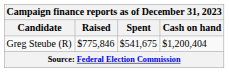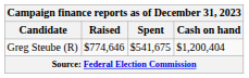 <table class="wikitable sortable">
 <tr>
 <th colspan=4>Campaign finance reports as of December 31, 2023</th>
 </tr>
 <tr style="text-align:center;">
 <th>Candidate</th>
 <th>Raised</th>
 <th>Spent</th>
 <th>Cash on hand</th>
 </tr>
 <tr>
 <td>Greg Steube (R)</td>
-<td>$775,846</td>
+<td>$774,646</td>
 <td>$541,675</td>
 <td>$1,200,404</td>
 </tr>
 <tr>
 <th colspan="4"><small>Source: <a href='#'>Federal Election Commission</a></small></th>
 </tr>
 </table>
